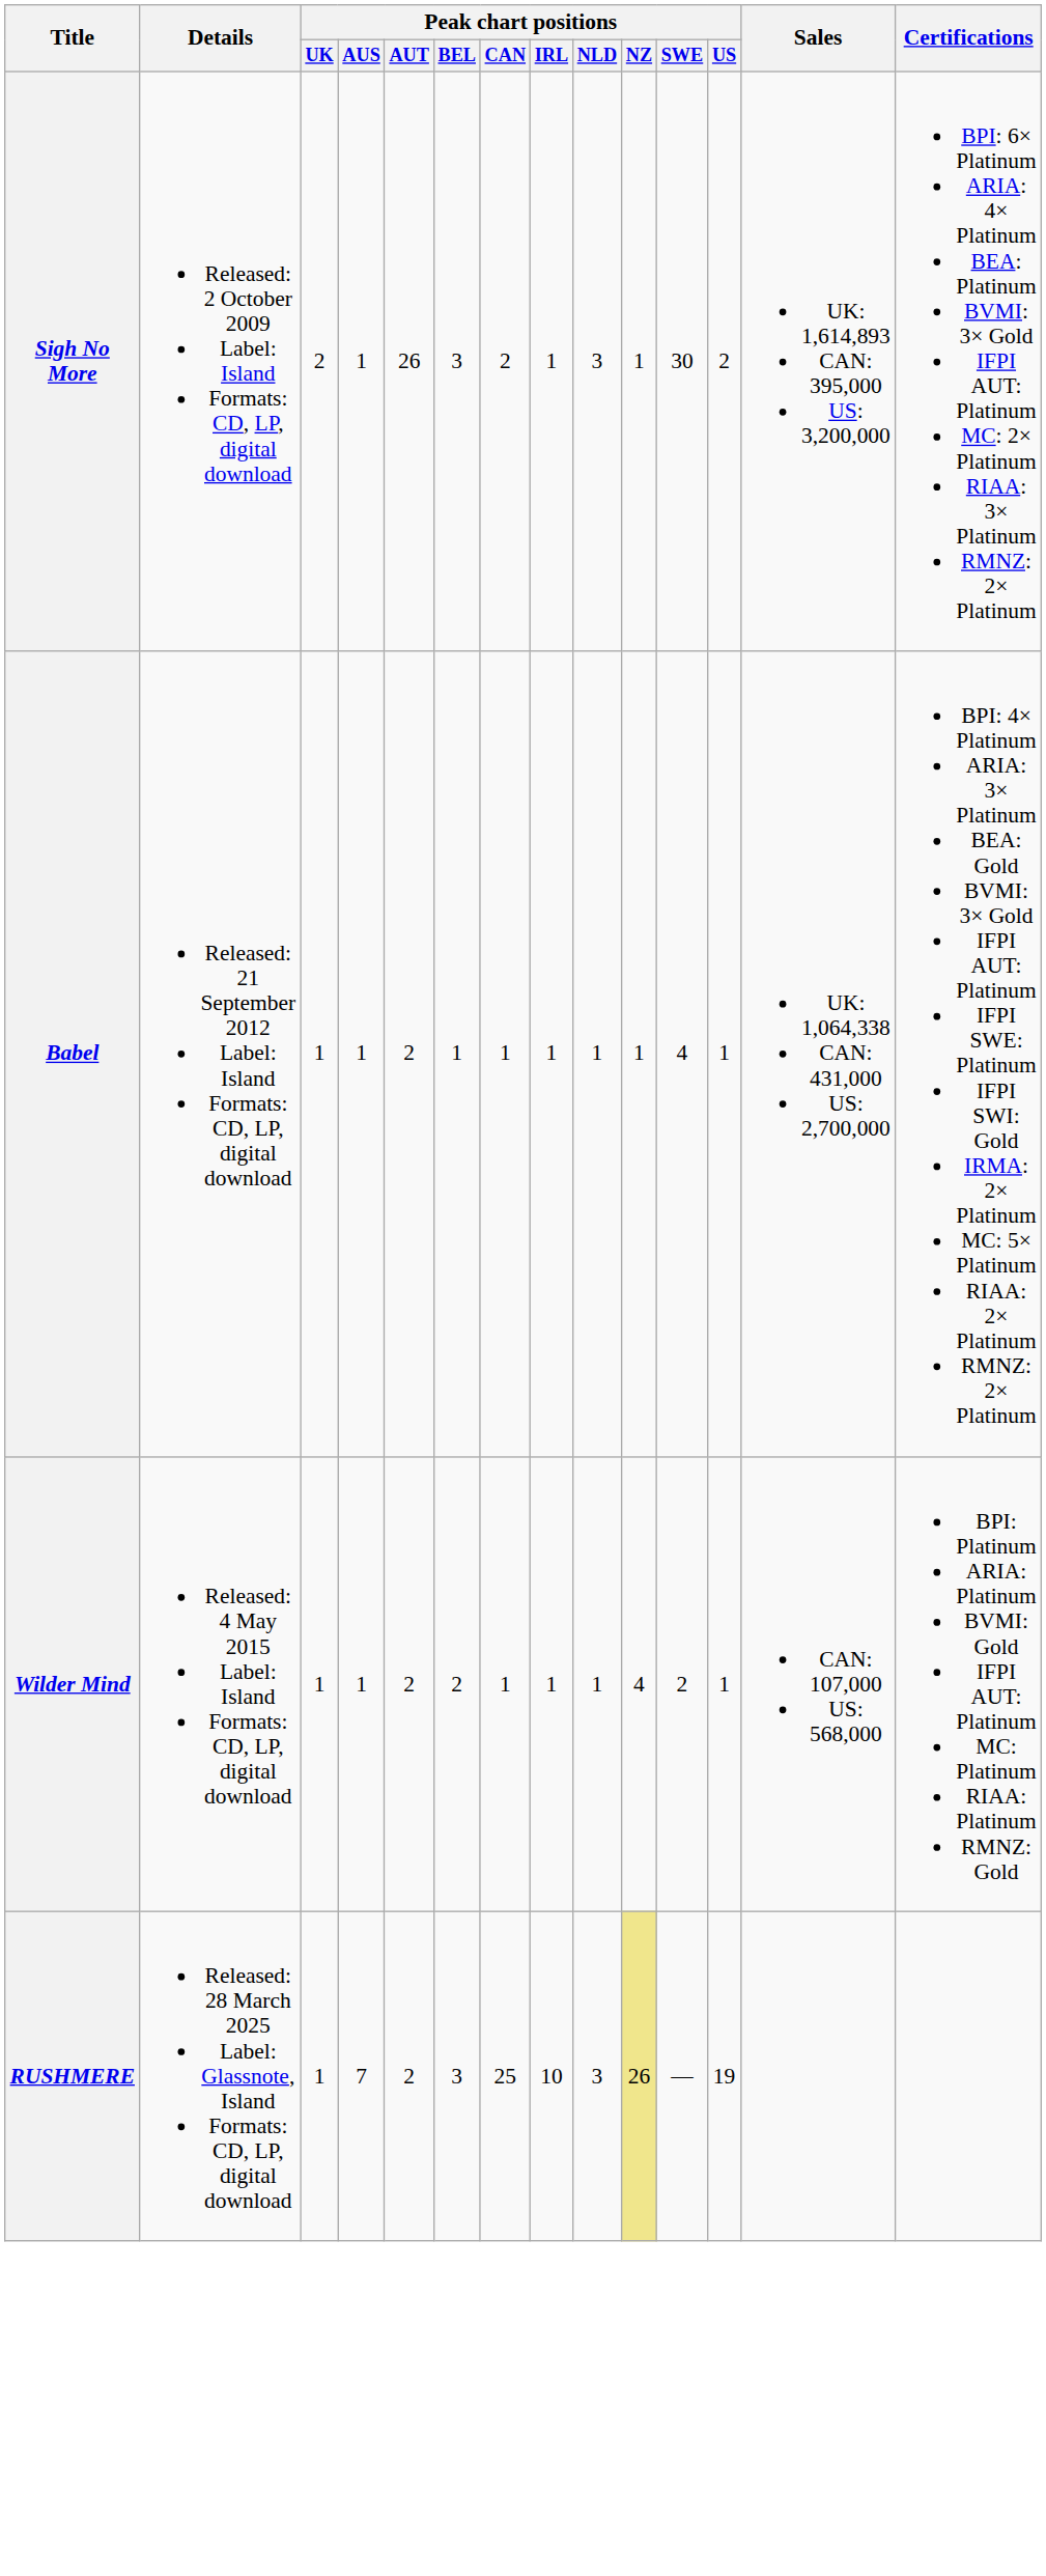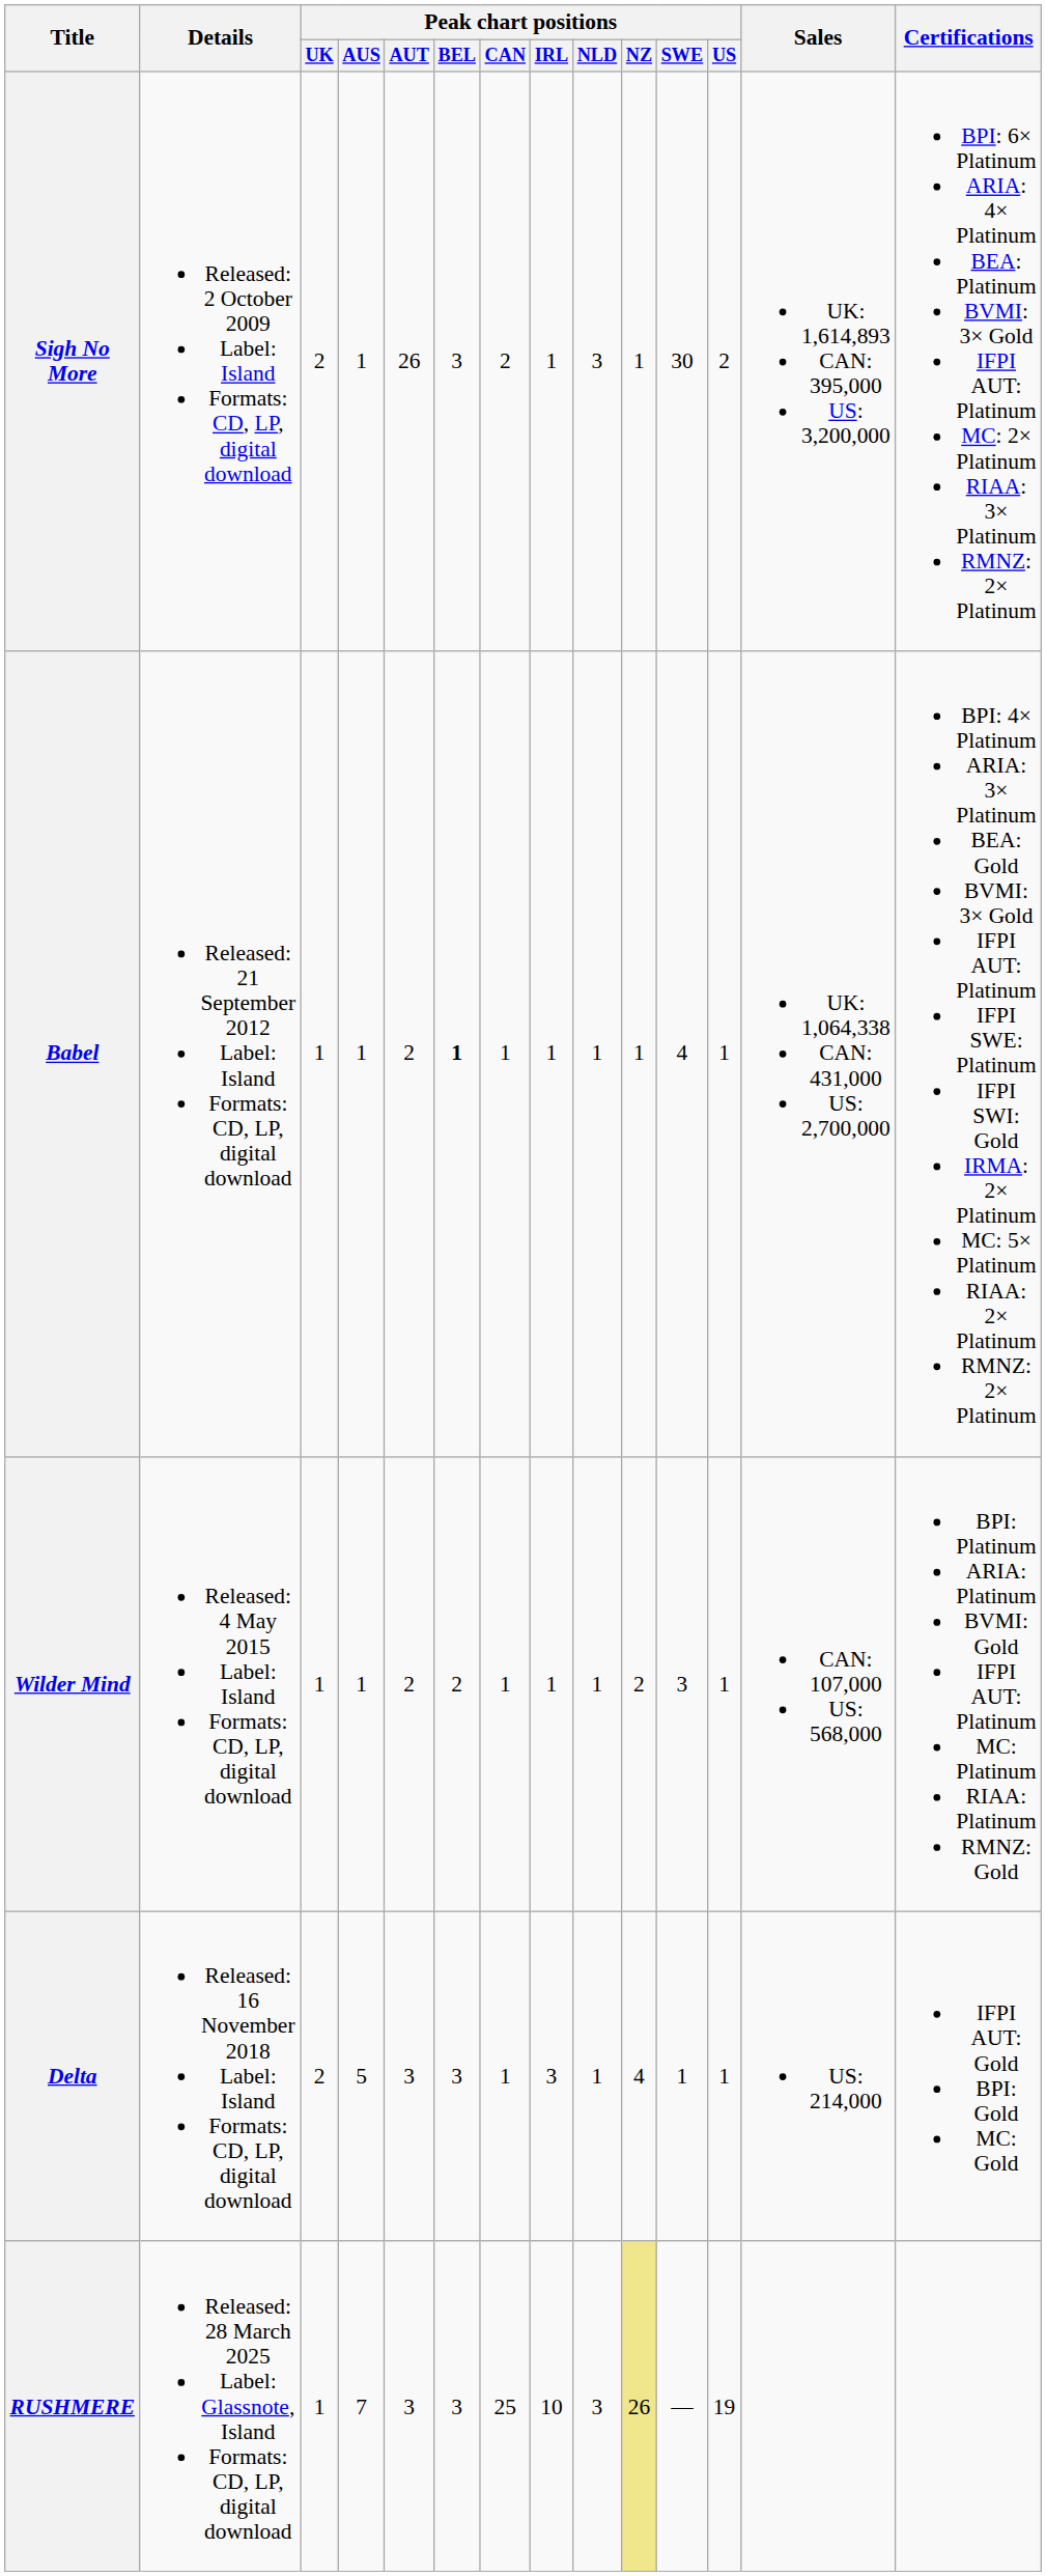 <table class="wikitable plainrowheaders" style="text-align:center;">
 <tr>
 <th scope="col" rowspan="2">Title</th>
 <th scope="col" rowspan="2">Details</th>
 <th scope="col" colspan="10">Peak chart positions</th>
 <th scope="col" rowspan="2">Sales</th>
 <th scope="col" rowspan="2"><a href='#'>Certifications</a></th>
 </tr>
 <tr>
 <th scope="col" style="width:2.5em;font-size:85%;"><a href='#'>UK</a><br></th>
 <th scope="col" style="width:2.5em;font-size:85%;"><a href='#'>AUS</a><br></th>
 <th scope="col" style="width:2.5em;font-size:85%;"><a href='#'>AUT</a><br></th>
 <th scope="col" style="width:2.5em;font-size:85%;"><a href='#'>BEL</a><br></th>
 <th scope="col" style="width:2.5em;font-size:85%;"><a href='#'>CAN</a><br></th>
 <th scope="col" style="width:2.5em;font-size:85%;"><a href='#'>IRL</a><br></th>
 <th scope="col" style="width:2.5em;font-size:85%;"><a href='#'>NLD</a><br></th>
 <th scope="col" style="width:2.5em;font-size:85%;"><a href='#'>NZ</a><br></th>
 <th scope="col" style="width:2.5em;font-size:85%;"><a href='#'>SWE</a><br></th>
 <th scope="col" style="width:2.5em;font-size:85%;"><a href='#'>US</a><br></th>
 </tr>
 <tr>
 <th scope="row"><em><a href='#'>Sigh No More</a></em></th>
 <td><br><ul><li>Released: 2 October 2009</li><li>Label: <a href='#'>Island</a></li><li>Formats: <a href='#'>CD</a>, <a href='#'>LP</a>, <a href='#'>digital download</a></li></ul></td>
 <td>2</td>
 <td>1</td>
 <td>26</td>
 <td>3</td>
 <td>2</td>
 <td>1</td>
 <td>3</td>
 <td>1</td>
 <td>30</td>
 <td>2</td>
 <td><br><ul><li>UK: 1,614,893</li><li>CAN: 395,000</li><li><a href='#'>US</a>: 3,200,000</li></ul></td>
 <td><br><ul><li><a href='#'>BPI</a>: 6× Platinum</li><li><a href='#'>ARIA</a>: 4× Platinum</li><li><a href='#'>BEA</a>: Platinum</li><li><a href='#'>BVMI</a>: 3× Gold</li><li><a href='#'>IFPI</a> AUT: Platinum</li><li><a href='#'>MC</a>: 2× Platinum</li><li><a href='#'>RIAA</a>: 3× Platinum</li><li><a href='#'>RMNZ</a>: 2× Platinum</li></ul></td>
 </tr>
 <tr>
 <th scope="row"><em><a href='#'>Babel</a></em></th>
 <td><br><ul><li>Released: 21 September 2012</li><li>Label: Island</li><li>Formats: CD, LP, digital download</li></ul></td>
 <td>1</td>
 <td>1</td>
 <td>2</td>
-<td>1</td>
+<td><strong>1</strong></td>
 <td>1</td>
 <td>1</td>
 <td>1</td>
 <td>1</td>
 <td>4</td>
 <td>1</td>
 <td><br><ul><li>UK: 1,064,338</li><li>CAN: 431,000</li><li>US: 2,700,000</li></ul></td>
 <td><br><ul><li>BPI: 4× Platinum</li><li>ARIA: 3× Platinum</li><li>BEA: Gold</li><li>BVMI: 3× Gold</li><li>IFPI AUT: Platinum</li><li>IFPI SWE: Platinum</li><li>IFPI SWI: Gold</li><li><a href='#'>IRMA</a>: 2× Platinum</li><li>MC: 5× Platinum</li><li>RIAA: 2× Platinum</li><li>RMNZ: 2× Platinum</li></ul></td>
 </tr>
 <tr>
 <th scope="row"><em><a href='#'>Wilder Mind</a></em></th>
 <td><br><ul><li>Released: 4 May 2015</li><li>Label: Island</li><li>Formats: CD, LP, digital download</li></ul></td>
 <td>1</td>
 <td>1</td>
 <td>2</td>
 <td>2</td>
 <td>1</td>
 <td>1</td>
 <td>1</td>
-<td>4</td>
 <td>2</td>
+<td>3</td>
 <td>1</td>
 <td><br><ul><li>CAN: 107,000</li><li>US: 568,000</li></ul></td>
 <td><br><ul><li>BPI: Platinum</li><li>ARIA: Platinum</li><li>BVMI: Gold</li><li>IFPI AUT: Platinum</li><li>MC: Platinum</li><li>RIAA: Platinum</li><li>RMNZ: Gold</li></ul></td>
+</tr>
+<tr>
+<th scope="row"><em><a href='#'>Delta</a></em></th>
+<td><br><ul><li>Released: 16 November 2018</li><li>Label: Island</li><li>Formats: CD, LP, digital download</li></ul></td>
+<td>2</td>
+<td>5</td>
+<td>3</td>
+<td>3</td>
+<td>1</td>
+<td>3</td>
+<td>1</td>
+<td>4</td>
+<td>1</td>
+<td>1</td>
+<td><br><ul><li>US: 214,000</li></ul></td>
+<td><br><ul><li>IFPI AUT: Gold</li><li>BPI: Gold</li><li>MC: Gold</li></ul></td>
 </tr>
 <tr>
 <th scope="row"><em><a href='#'>RUSHMERE</a></em></th>
 <td><br><ul><li>Released: 28 March 2025</li><li>Label: <a href='#'>Glassnote</a>, Island</li><li>Formats: CD, LP, digital download</li></ul></td>
 <td>1</td>
 <td>7</td>
-<td>2</td>
+<td>3</td>
 <td>3</td>
 <td>25</td>
 <td>10</td>
 <td>3</td>
 <td style="background: khaki;">26</td>
 <td>—</td>
 <td>19</td>
 <td></td>
 <td></td>
 </tr>
 </table>
